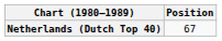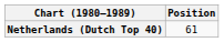 <table class="wikitable plainrowheaders">
 <tr>
 <th scope="col">Chart (1980–1989)</th>
 <th scope="col">Position</th>
 </tr>
 <tr>
 <th scope="row">Netherlands (Dutch Top 40)</th>
-<td style="text-align:center;">67</td>
+<td style="text-align:center;">61</td>
 </tr>
 </table>
